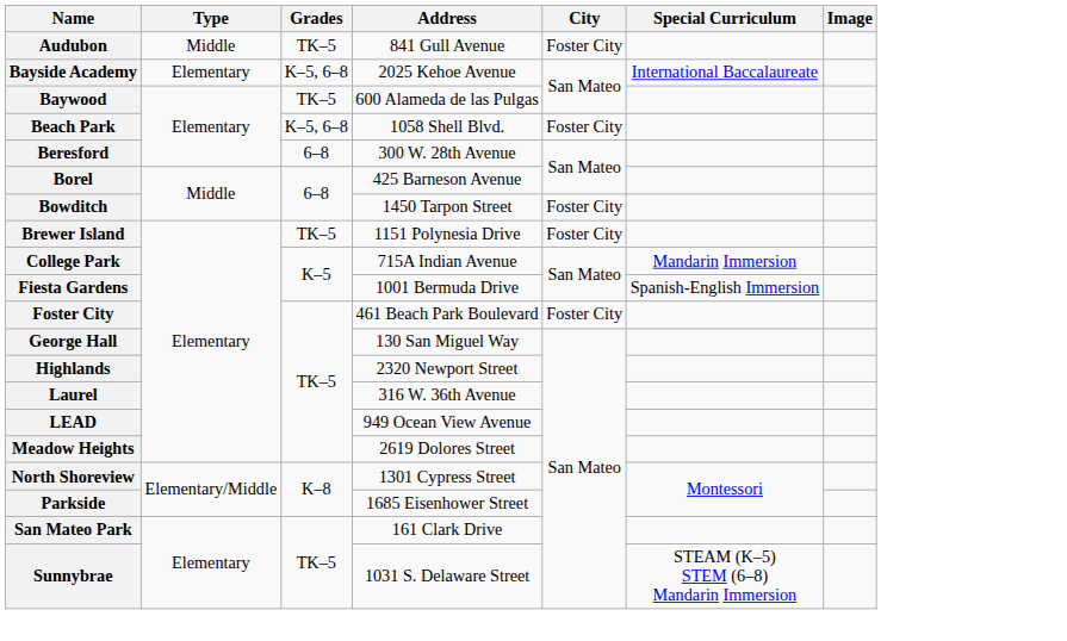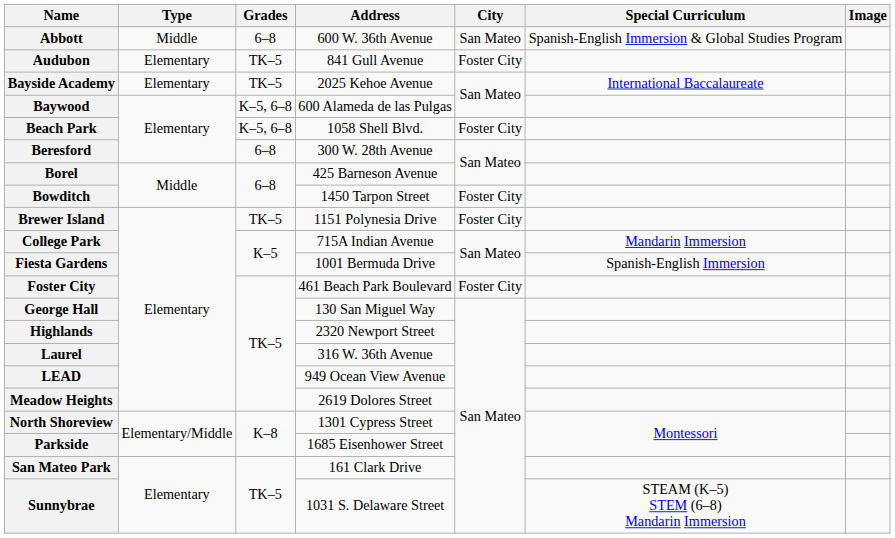 <table class="wikitable sortable" style="text-align:center;">
 <tr>
 <th>Name</th>
 <th>Type</th>
 <th>Grades</th>
 <th>Address</th>
 <th>City</th>
 <th>Special Curriculum</th>
 <th>Image</th>
 </tr>
 <tr>
+<th>Abbott</th>
+<td>Middle</td>
+<td>6–8</td>
+<td>600 W. 36th Avenue</td>
+<td>San Mateo</td>
+<td>Spanish-English <a href='#'>Immersion</a> & Global Studies Program</td>
+<td></td>
+</tr>
+<tr>
 <th>Audubon</th>
-<td>Middle</td>
+<td>Elementary</td>
 <td>TK–5</td>
 <td>841 Gull Avenue</td>
 <td>Foster City</td>
 <td></td>
 <td></td>
 </tr>
 <tr>
 <th>Bayside Academy</th>
 <td>Elementary</td>
-<td>K–5, 6–8</td>
+<td>TK–5</td>
 <td>2025 Kehoe Avenue</td>
 <td rowspan=2>San Mateo</td>
 <td><a href='#'>International Baccalaureate</a></td>
 <td></td>
 </tr>
 <tr>
 <th>Baywood</th>
 <td rowspan=3>Elementary</td>
-<td>TK–5</td>
+<td>K–5, 6–8</td>
 <td>600 Alameda de las Pulgas</td>
 <td></td>
 <td></td>
 </tr>
 <tr>
 <th>Beach Park</th>
 <td>K–5, 6–8</td>
 <td>1058 Shell Blvd.</td>
 <td>Foster City</td>
 <td></td>
 <td></td>
 </tr>
 <tr>
 <th>Beresford</th>
 <td>6–8</td>
 <td>300 W. 28th Avenue</td>
 <td rowspan=2>San Mateo</td>
 <td></td>
 <td></td>
 </tr>
 <tr>
 <th>Borel</th>
 <td rowspan=2>Middle</td>
 <td rowspan=2>6–8</td>
 <td>425 Barneson Avenue</td>
 <td></td>
 <td></td>
 </tr>
 <tr>
 <th>Bowditch</th>
 <td>1450 Tarpon Street</td>
 <td>Foster City</td>
 <td></td>
 <td></td>
 </tr>
 <tr>
 <th>Brewer Island</th>
 <td rowspan=9>Elementary</td>
 <td>TK–5</td>
 <td>1151 Polynesia Drive</td>
 <td>Foster City</td>
 <td></td>
 <td></td>
 </tr>
 <tr>
 <th>College Park</th>
 <td rowspan=2>K–5</td>
 <td>715A Indian Avenue</td>
 <td rowspan=2>San Mateo</td>
 <td><a href='#'>Mandarin</a> <a href='#'>Immersion</a></td>
 <td></td>
 </tr>
 <tr>
 <th>Fiesta Gardens</th>
 <td>1001 Bermuda Drive</td>
 <td>Spanish-English <a href='#'>Immersion</a></td>
 <td></td>
 </tr>
 <tr>
 <th>Foster City</th>
 <td rowspan=6>TK–5</td>
 <td>461 Beach Park Boulevard</td>
 <td>Foster City</td>
 <td></td>
 <td></td>
 </tr>
 <tr>
 <th>George Hall</th>
 <td>130 San Miguel Way</td>
 <td rowspan=9>San Mateo</td>
 <td></td>
 <td></td>
 </tr>
 <tr>
 <th>Highlands</th>
 <td>2320 Newport Street</td>
 <td></td>
 <td></td>
 </tr>
 <tr>
 <th>Laurel</th>
 <td>316 W. 36th Avenue</td>
 <td></td>
 <td></td>
 </tr>
 <tr>
 <th>LEAD</th>
 <td>949 Ocean View Avenue</td>
 <td></td>
 <td></td>
 </tr>
 <tr>
 <th>Meadow Heights</th>
 <td>2619 Dolores Street</td>
 <td></td>
 <td></td>
 </tr>
 <tr>
 <th>North Shoreview</th>
 <td rowspan=2>Elementary/Middle</td>
 <td rowspan=2>K–8</td>
 <td>1301 Cypress Street</td>
 <td rowspan="2"><a href='#'>Montessori</a></td>
 <td></td>
 </tr>
 <tr>
 <th>Parkside</th>
 <td>1685 Eisenhower Street</td>
 <td></td>
 </tr>
 <tr>
 <th>San Mateo Park</th>
 <td rowspan=2>Elementary</td>
 <td rowspan=2>TK–5</td>
 <td>161 Clark Drive</td>
 <td></td>
 <td></td>
 </tr>
 <tr>
 <th>Sunnybrae</th>
 <td>1031 S. Delaware Street</td>
 <td>STEAM (K–5)<br><a href='#'>STEM</a> (6–8)<br><a href='#'>Mandarin</a> <a href='#'>Immersion</a></td>
 <td></td>
 </tr>
 </table>
